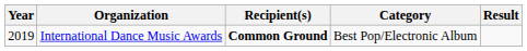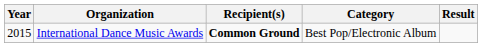 <table class="wikitable">
 <tr>
 <th>Year</th>
 <th>Organization</th>
 <th>Recipient(s)</th>
 <th>Category</th>
 <th>Result</th>
 </tr>
 <tr>
-<td>2019</td>
+<td>2015</td>
 <td><a href='#'>International Dance Music Awards</a></td>
 <td><strong>Common Ground</strong></td>
 <td>Best Pop/Electronic Album</td>
 <td></td>
 </tr>
 </table>
